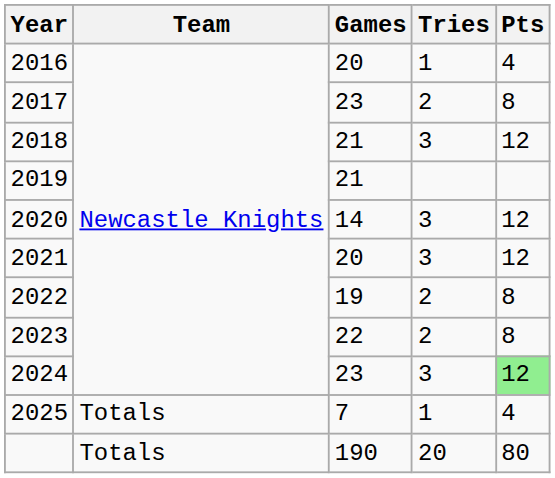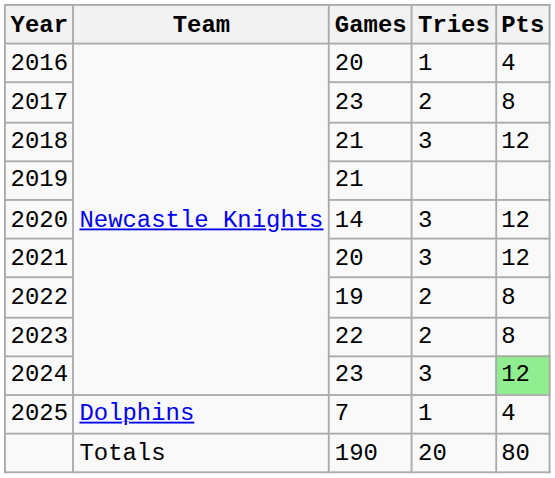 <table class="wikitable">
 <tr>
 <th>Year</th>
 <th>Team</th>
 <th>Games</th>
 <th>Tries</th>
 <th>Pts</th>
 </tr>
 <tr>
 <td>2016</td>
 <td rowspan="9"> <a href='#'>Newcastle Knights</a></td>
 <td>20</td>
 <td>1</td>
 <td>4</td>
 </tr>
 <tr>
 <td>2017</td>
 <td>23</td>
 <td>2</td>
 <td>8</td>
 </tr>
 <tr>
 <td>2018</td>
 <td>21</td>
 <td>3</td>
 <td>12</td>
 </tr>
 <tr>
 <td>2019</td>
 <td>21</td>
 <td></td>
 <td></td>
 </tr>
 <tr>
 <td>2020</td>
 <td>14</td>
 <td>3</td>
 <td>12</td>
 </tr>
 <tr>
 <td>2021</td>
 <td>20</td>
 <td>3</td>
 <td>12</td>
 </tr>
 <tr>
 <td>2022</td>
 <td>19</td>
 <td>2</td>
 <td>8</td>
 </tr>
 <tr>
 <td>2023</td>
 <td>22</td>
 <td>2</td>
 <td>8</td>
 </tr>
 <tr>
 <td>2024</td>
 <td>23</td>
 <td>3</td>
 <td style="background: lightgreen;">12</td>
 </tr>
 <tr>
 <td>2025</td>
-<td>Totals</td>
+<td> <a href='#'>Dolphins</a></td>
 <td>7</td>
 <td>1</td>
 <td>4</td>
 </tr>
 <tr>
 <td></td>
 <td>Totals</td>
 <td>190</td>
 <td>20</td>
 <td>80</td>
 </tr>
 </table>
